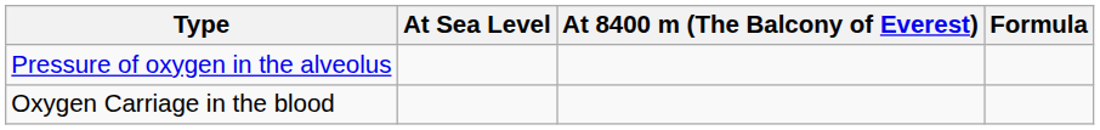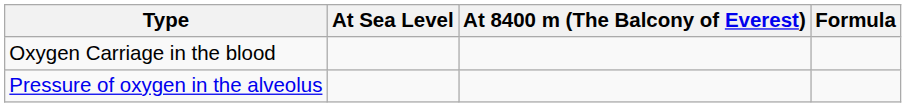 <table class="wikitable">
 <tr>
 <th>Type</th>
 <th>At Sea Level</th>
 <th>At 8400 m (The Balcony of <a href='#'>Everest</a>)</th>
 <th>Formula</th>
 </tr>
 <tr>
+<td>Oxygen Carriage in the blood</td>
+<td></td>
+<td></td>
+<td></td>
+</tr>
+<tr>
 <td><a href='#'>Pressure of oxygen in the alveolus</a></td>
 <td></td>
 <td></td>
 <td></td>
 </tr>
-<tr>
-<td>Oxygen Carriage in the blood</td>
-<td></td>
-<td></td>
-<td></td>
-</tr>
 </table>
